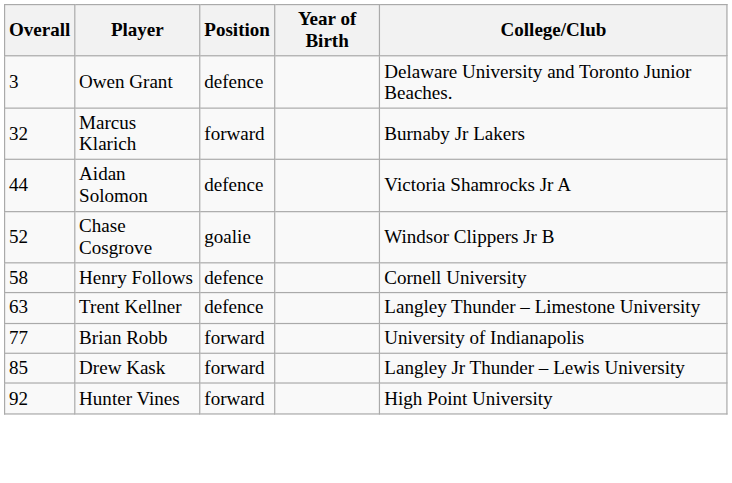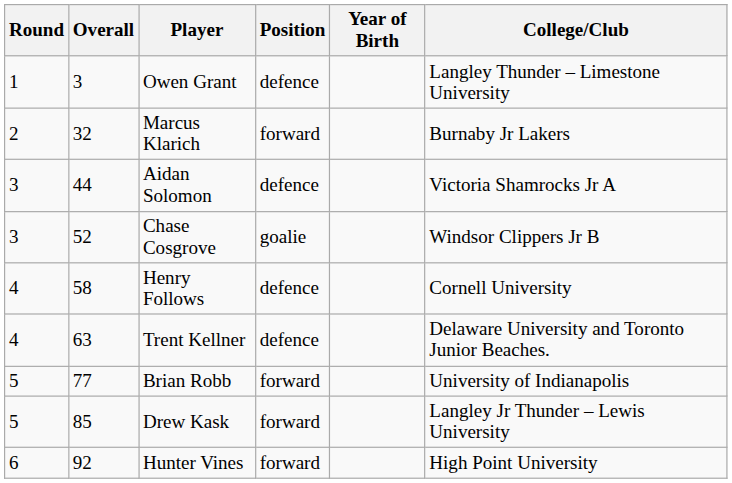 <table class="wikitable">
 <tr>
+<th>Round</th>
 <th>Overall</th>
 <th>Player</th>
 <th>Position</th>
 <th>Year of Birth</th>
 <th>College/Club</th>
 </tr>
 <tr>
+<td>1</td>
 <td>3</td>
 <td>Owen Grant</td>
 <td>defence</td>
 <td></td>
-<td>Delaware University and Toronto Junior Beaches.</td>
+<td>Langley Thunder – Limestone University</td>
 </tr>
 <tr>
+<td>2</td>
 <td>32</td>
 <td>Marcus Klarich</td>
 <td>forward</td>
 <td></td>
 <td>Burnaby Jr Lakers</td>
 </tr>
 <tr>
+<td>3</td>
 <td>44</td>
 <td>Aidan Solomon</td>
 <td>defence</td>
 <td></td>
 <td>Victoria Shamrocks Jr A</td>
 </tr>
 <tr>
+<td>3</td>
 <td>52</td>
 <td>Chase Cosgrove</td>
 <td>goalie</td>
 <td></td>
 <td>Windsor Clippers Jr B</td>
 </tr>
 <tr>
+<td>4</td>
 <td>58</td>
 <td>Henry Follows</td>
 <td>defence</td>
 <td></td>
 <td>Cornell University</td>
 </tr>
 <tr>
+<td>4</td>
 <td>63</td>
 <td>Trent Kellner</td>
 <td>defence</td>
 <td></td>
-<td>Langley Thunder – Limestone University</td>
+<td>Delaware University and Toronto Junior Beaches.</td>
 </tr>
 <tr>
+<td>5</td>
 <td>77</td>
 <td>Brian Robb</td>
 <td>forward</td>
 <td></td>
 <td>University of Indianapolis</td>
 </tr>
 <tr>
+<td>5</td>
 <td>85</td>
 <td>Drew Kask</td>
 <td>forward</td>
 <td></td>
 <td>Langley Jr Thunder – Lewis University</td>
 </tr>
 <tr>
+<td>6</td>
 <td>92</td>
 <td>Hunter Vines</td>
 <td>forward</td>
 <td></td>
 <td>High Point University</td>
 </tr>
 </table>
